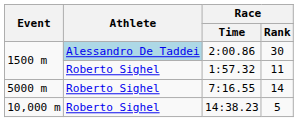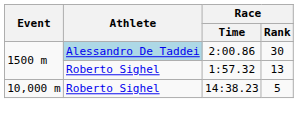 <table class="wikitable" border="1" style="font-size:90%">
 <tr>
 <th rowspan=2>Event</th>
 <th rowspan=2>Athlete</th>
 <th colspan=2>Race</th>
 </tr>
 <tr>
 <th>Time</th>
 <th>Rank</th>
 </tr>
 <tr>
 <td rowspan=2>1500 m</td>
 <td style="background: lightblue;"><a href='#'>Alessandro De Taddei</a></td>
 <td align=center>2:00.86</td>
 <td align=center>30</td>
 </tr>
 <tr>
 <td><a href='#'>Roberto Sighel</a></td>
 <td align=center>1:57.32</td>
-<td align=center>11</td>
-</tr>
-<tr>
-<td>5000 m</td>
-<td><a href='#'>Roberto Sighel</a></td>
-<td align=center>7:16.55</td>
-<td align=center>14</td>
+<td align=center>13</td>
 </tr>
 <tr>
 <td>10,000 m</td>
 <td><a href='#'>Roberto Sighel</a></td>
 <td align=center>14:38.23</td>
 <td align=center>5</td>
 </tr>
 </table>
